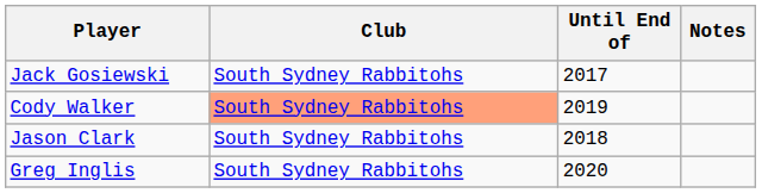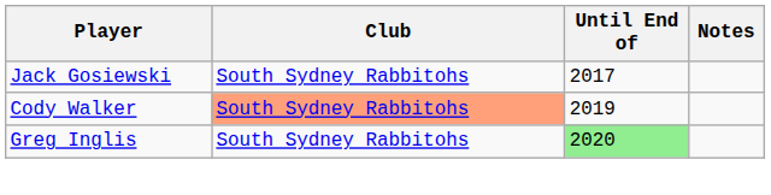 <table class="wikitable" style="font-size:90%">
 <tr style="background:#efefef;">
 <th style="width:120px;">Player</th>
 <th style="width:210px;">Club</th>
 <th style="width:70px;">Until End of</th>
 <th style="width:40px;">Notes</th>
 </tr>
 <tr>
 <td><a href='#'>Jack Gosiewski</a></td>
 <td> <a href='#'>South Sydney Rabbitohs</a></td>
 <td>2017</td>
 <td></td>
 </tr>
 <tr>
 <td><a href='#'>Cody Walker</a></td>
 <td style="background: lightsalmon;"> <a href='#'>South Sydney Rabbitohs</a></td>
 <td>2019</td>
 <td></td>
 </tr>
 <tr>
-<td><a href='#'>Jason Clark</a></td>
-<td> <a href='#'>South Sydney Rabbitohs</a></td>
-<td>2018</td>
-<td></td>
-</tr>
-<tr>
 <td><a href='#'>Greg Inglis</a></td>
 <td> <a href='#'>South Sydney Rabbitohs</a></td>
-<td>2020</td>
+<td style="background: lightgreen;">2020</td>
 <td></td>
 </tr>
 </table>
